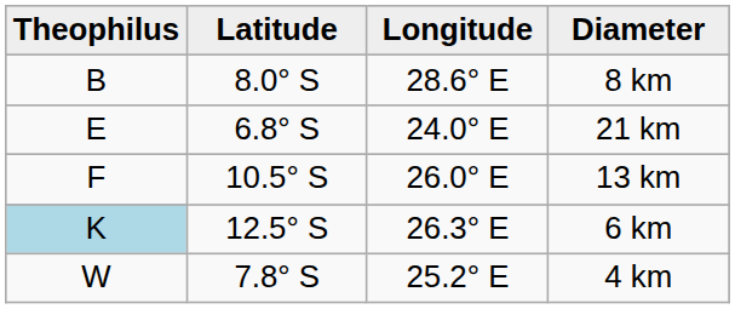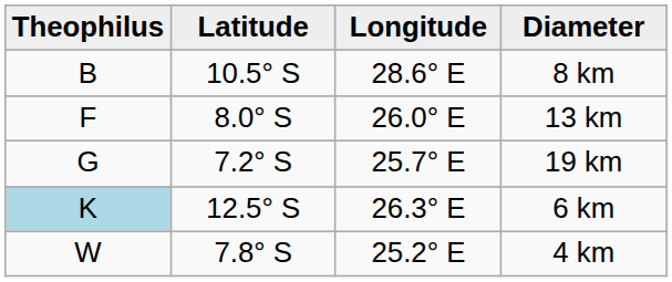 <table class="wikitable">
 <tr>
 <th width="25%" style="background:#eeeeee;">Theophilus</th>
 <th width="25%" style="background:#eeeeee;">Latitude</th>
 <th width="25%" style="background:#eeeeee;">Longitude</th>
 <th width="25%" style="background:#eeeeee;">Diameter</th>
 </tr>
 <tr>
 <td align="center">B</td>
-<td align="center">8.0° S</td>
+<td align="center">10.5° S</td>
 <td align="center">28.6° E</td>
 <td align="center">8 km</td>
 </tr>
 <tr>
-<td align="center">E</td>
-<td align="center">6.8° S</td>
-<td align="center">24.0° E</td>
-<td align="center">21 km</td>
+<td align="center">F</td>
+<td align="center">8.0° S</td>
+<td align="center">26.0° E</td>
+<td align="center">13 km</td>
 </tr>
 <tr>
-<td align="center">F</td>
-<td align="center">10.5° S</td>
-<td align="center">26.0° E</td>
-<td align="center">13 km</td>
+<td align="center">G</td>
+<td align="center">7.2° S</td>
+<td align="center">25.7° E</td>
+<td align="center">19 km</td>
 </tr>
 <tr>
 <td align="center" style="background: lightblue;">K</td>
 <td align="center">12.5° S</td>
 <td align="center">26.3° E</td>
 <td align="center">6 km</td>
 </tr>
 <tr>
 <td align="center">W</td>
 <td align="center">7.8° S</td>
 <td align="center">25.2° E</td>
 <td align="center">4 km</td>
 </tr>
 </table>
